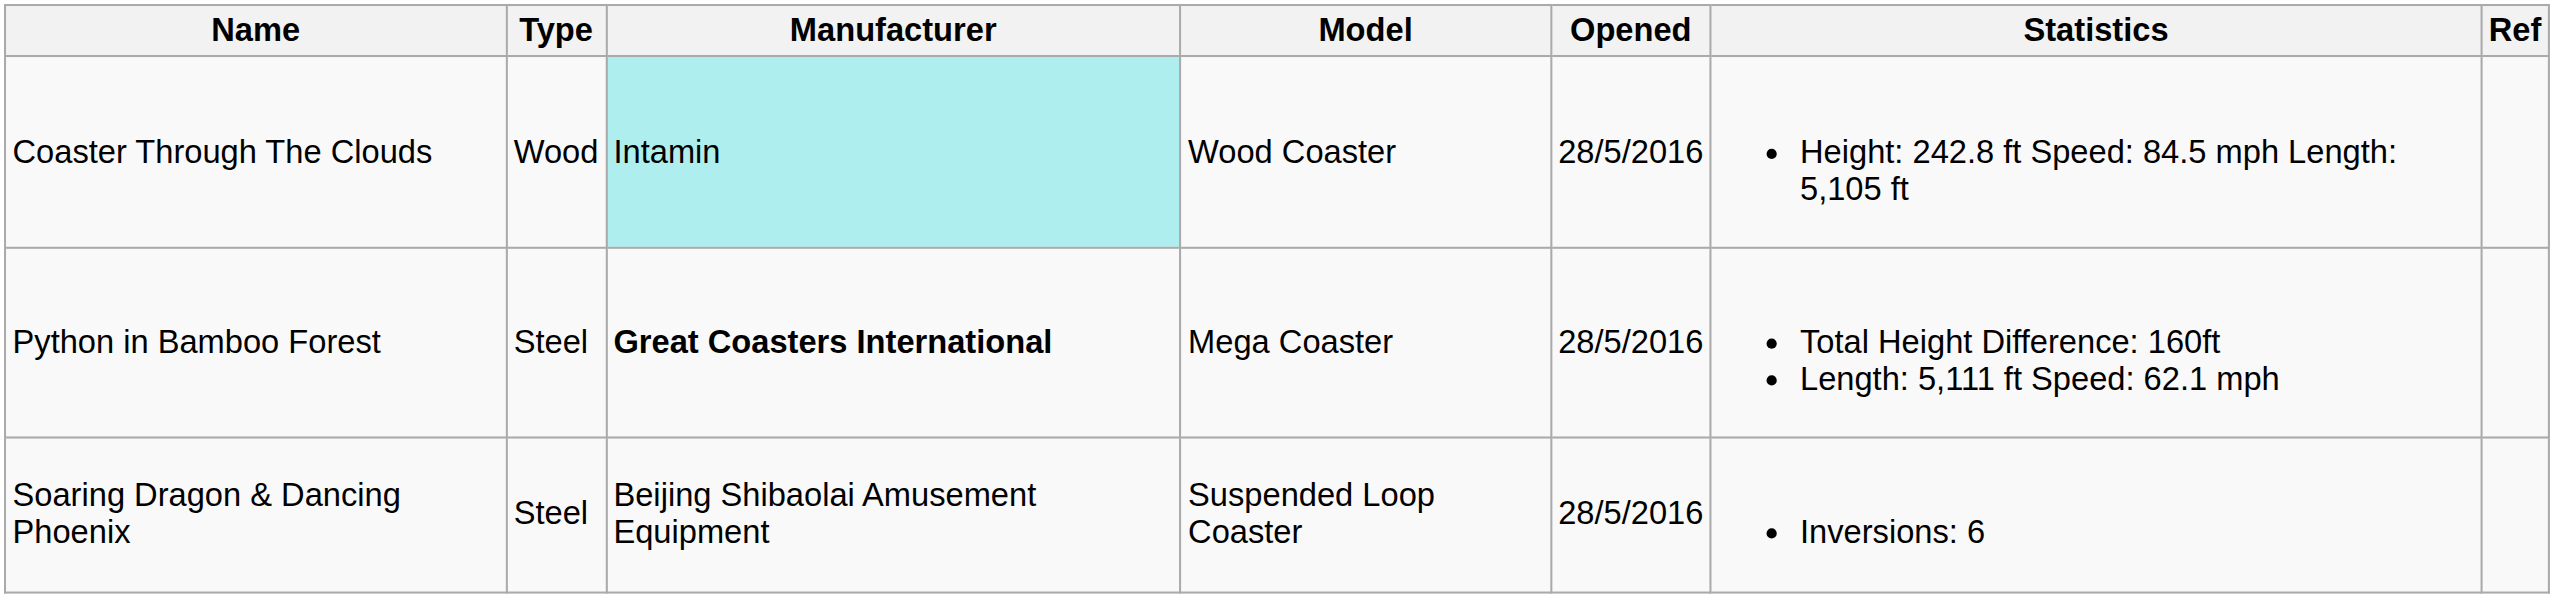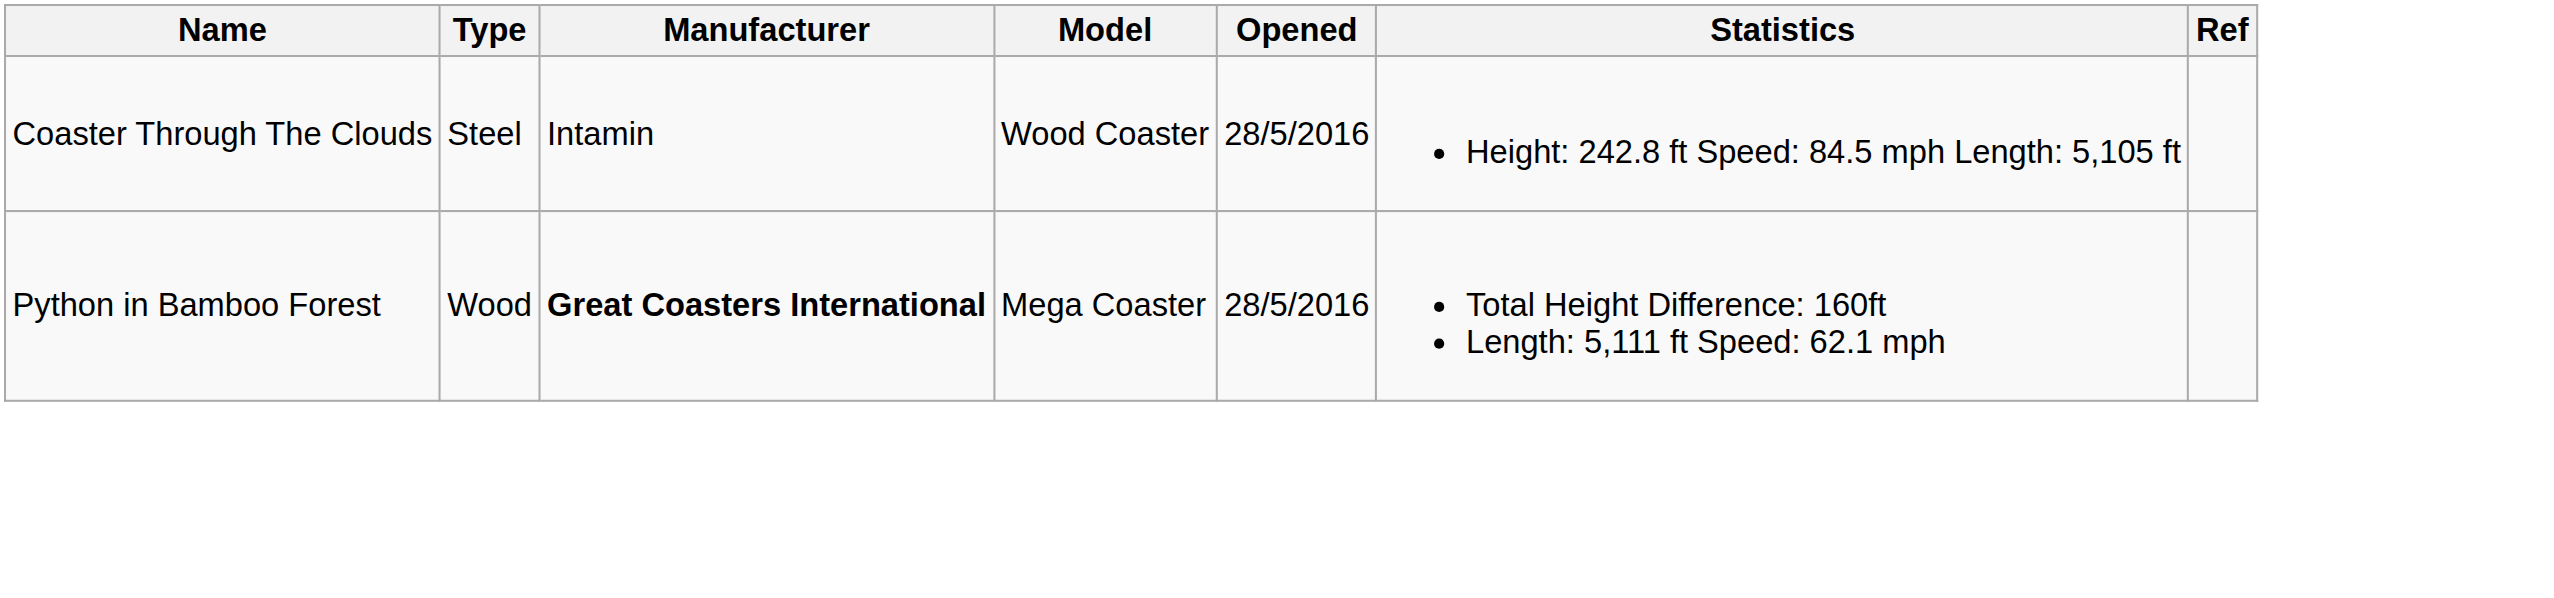 <table class="wikitable">
 <tr>
 <th>Name</th>
 <th>Type</th>
 <th>Manufacturer</th>
 <th>Model</th>
 <th>Opened</th>
 <th>Statistics</th>
 <th>Ref</th>
 </tr>
 <tr>
 <td>Coaster Through The Clouds</td>
-<td>Wood</td>
-<td style="background: paleturquoise;">Intamin</td>
+<td>Steel</td>
+<td>Intamin</td>
 <td>Wood Coaster</td>
 <td>28/5/2016</td>
 <td><br><ul><li>Height: 242.8 ft Speed: 84.5 mph Length: 5,105 ft</li></ul></td>
 <td></td>
 </tr>
 <tr>
 <td>Python in Bamboo Forest</td>
-<td>Steel</td>
+<td>Wood</td>
 <td><strong>Great Coasters International</strong></td>
 <td>Mega Coaster</td>
 <td>28/5/2016</td>
 <td><br><ul><li>Total Height Difference: 160ft</li><li>Length: 5,111 ft Speed: 62.1 mph</li></ul></td>
 <td></td>
 </tr>
-<tr>
-<td>Soaring Dragon & Dancing Phoenix</td>
-<td>Steel</td>
-<td>Beijing Shibaolai Amusement Equipment</td>
-<td>Suspended Loop Coaster</td>
-<td>28/5/2016</td>
-<td><br><ul><li>Inversions: 6</li></ul></td>
-<td></td>
-</tr>
 </table>
